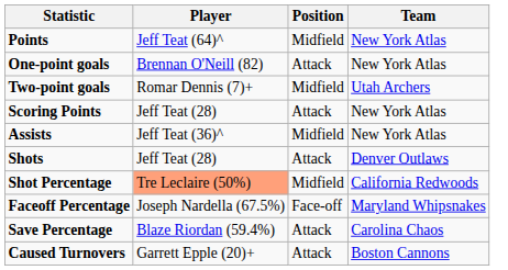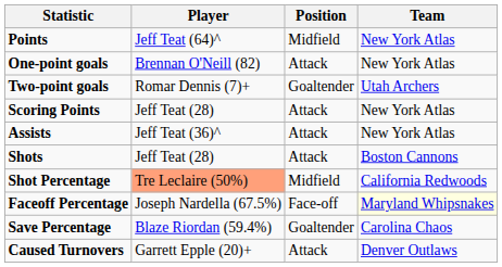 <table class="wikitable">
 <tr>
 <th>Statistic</th>
 <th>Player</th>
 <th>Position</th>
 <th>Team</th>
 </tr>
 <tr>
 <td><strong>Points</strong></td>
 <td><a href='#'>Jeff Teat</a> (64)^</td>
 <td>Midfield</td>
 <td><a href='#'>New York Atlas</a></td>
 </tr>
 <tr>
 <td><strong>One-point goals</strong></td>
 <td><a href='#'>Brennan O'Neill</a> (82)</td>
 <td>Attack</td>
 <td>New York Atlas</td>
 </tr>
 <tr>
 <td><strong>Two-point goals</strong></td>
 <td>Romar Dennis (7)+</td>
-<td>Midfield</td>
+<td>Goaltender</td>
 <td><a href='#'>Utah Archers</a></td>
 </tr>
 <tr>
 <td><strong>Scoring Points</strong></td>
 <td>Jeff Teat (28)</td>
 <td>Attack</td>
 <td>New York Atlas</td>
 </tr>
 <tr>
 <td><strong>Assists</strong></td>
 <td>Jeff Teat (36)^</td>
-<td>Midfield</td>
+<td>Attack</td>
 <td>New York Atlas</td>
 </tr>
 <tr>
 <td><strong>Shots</strong></td>
 <td>Jeff Teat (28)</td>
 <td>Attack</td>
-<td><a href='#'>Denver Outlaws</a></td>
+<td><a href='#'>Boston Cannons</a></td>
 </tr>
 <tr>
 <td><strong>Shot Percentage</strong></td>
 <td style="background: lightsalmon;">Tre Leclaire (50%)</td>
 <td>Midfield</td>
 <td><a href='#'>California Redwoods</a></td>
 </tr>
 <tr>
 <td><strong>Faceoff Percentage</strong></td>
 <td>Joseph Nardella (67.5%)</td>
 <td>Face-off</td>
-<td><a href='#'>Maryland Whipsnakes</a></td>
+<td style="background: lightyellow;"><a href='#'>Maryland Whipsnakes</a></td>
 </tr>
 <tr>
 <td><strong>Save Percentage</strong></td>
 <td><a href='#'>Blaze Riordan</a> (59.4%)</td>
-<td>Attack</td>
+<td>Goaltender</td>
 <td><a href='#'>Carolina Chaos</a></td>
 </tr>
 <tr>
 <td><strong>Caused Turnovers</strong></td>
 <td>Garrett Epple (20)+</td>
 <td>Attack</td>
-<td><a href='#'>Boston Cannons</a></td>
+<td><a href='#'>Denver Outlaws</a></td>
 </tr>
 </table>
